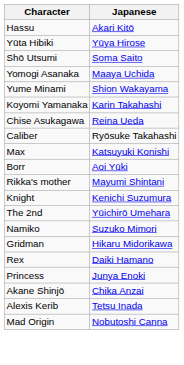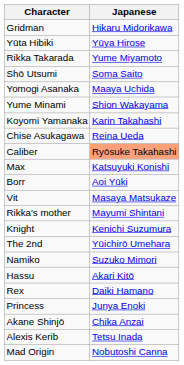 <table class="wikitable sortable">
 <tr>
 <th>Character</th>
 <th>Japanese</th>
 </tr>
 <tr>
-<td>Hassu</td>
-<td><a href='#'>Akari Kitō</a></td>
+<td>Gridman</td>
+<td><a href='#'>Hikaru Midorikawa</a></td>
 </tr>
 <tr>
 <td>Yūta Hibiki</td>
 <td><a href='#'>Yūya Hirose</a></td>
+</tr>
+<tr>
+<td>Rikka Takarada</td>
+<td><a href='#'>Yume Miyamoto</a></td>
 </tr>
 <tr>
 <td>Shō Utsumi</td>
 <td><a href='#'>Soma Saito</a></td>
 </tr>
 <tr>
 <td>Yomogi Asanaka</td>
 <td><a href='#'>Maaya Uchida</a></td>
 </tr>
 <tr>
 <td>Yume Minami</td>
 <td><a href='#'>Shion Wakayama</a></td>
 </tr>
 <tr>
 <td>Koyomi Yamanaka</td>
 <td><a href='#'>Karin Takahashi</a></td>
 </tr>
 <tr>
 <td>Chise Asukagawa</td>
 <td><a href='#'>Reina Ueda</a></td>
 </tr>
 <tr>
 <td>Caliber</td>
-<td>Ryōsuke Takahashi</td>
+<td style="background: lightsalmon;">Ryōsuke Takahashi</td>
 </tr>
 <tr>
 <td>Max</td>
 <td><a href='#'>Katsuyuki Konishi</a></td>
 </tr>
 <tr>
 <td>Borr</td>
 <td><a href='#'>Aoi Yūki</a></td>
+</tr>
+<tr>
+<td>Vit</td>
+<td><a href='#'>Masaya Matsukaze</a></td>
 </tr>
 <tr>
 <td>Rikka's mother</td>
 <td><a href='#'>Mayumi Shintani</a></td>
 </tr>
 <tr>
 <td>Knight</td>
 <td><a href='#'>Kenichi Suzumura</a></td>
 </tr>
 <tr>
 <td>The 2nd</td>
 <td><a href='#'>Yūichirō Umehara</a></td>
 </tr>
 <tr>
 <td>Namiko</td>
 <td><a href='#'>Suzuko Mimori</a></td>
 </tr>
 <tr>
-<td>Gridman</td>
-<td><a href='#'>Hikaru Midorikawa</a></td>
+<td>Hassu</td>
+<td><a href='#'>Akari Kitō</a></td>
 </tr>
 <tr>
 <td>Rex</td>
 <td><a href='#'>Daiki Hamano</a></td>
 </tr>
 <tr>
 <td>Princess</td>
 <td><a href='#'>Junya Enoki</a></td>
 </tr>
 <tr>
 <td>Akane Shinjō</td>
 <td><a href='#'>Chika Anzai</a></td>
 </tr>
 <tr>
 <td>Alexis Kerib</td>
 <td><a href='#'>Tetsu Inada</a></td>
 </tr>
 <tr>
 <td>Mad Origin</td>
 <td><a href='#'>Nobutoshi Canna</a></td>
 </tr>
 </table>
